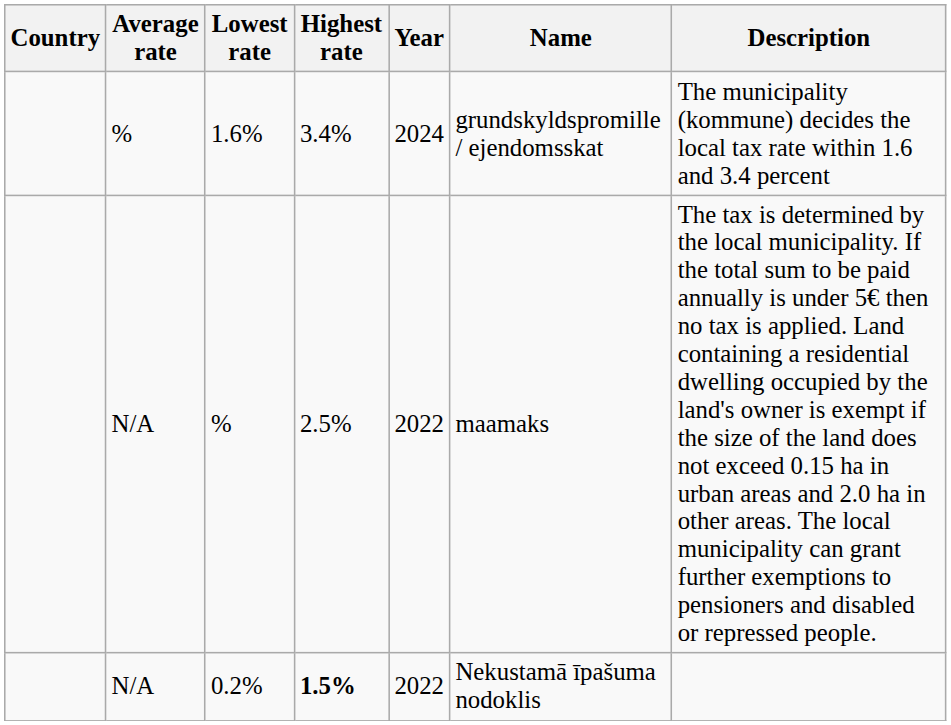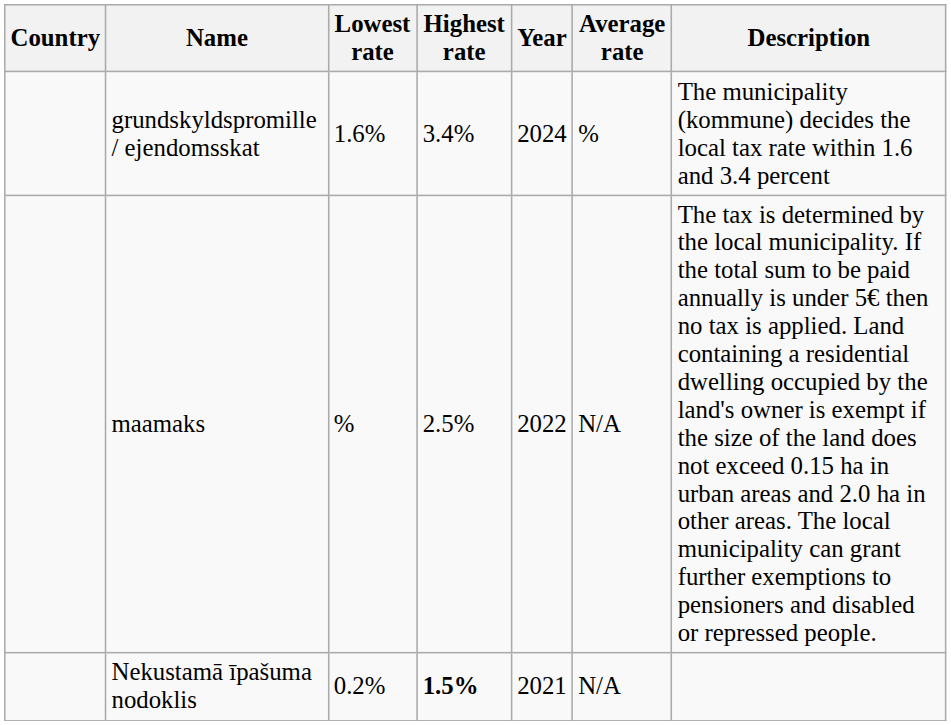 <table class="wikitable sortable">
 <tr>
 <th scope="col;" style="width: 8%;">Country</th>
-<th>Average rate</th>
+<th>Name</th>
 <th>Lowest rate</th>
 <th>Highest rate</th>
 <th>Year</th>
-<th>Name</th>
+<th>Average rate</th>
 <th class="unsortable">Description</th>
 </tr>
 <tr>
 <td></td>
-<td>%</td>
+<td>grundskyldspromille / ejendomsskat</td>
 <td>1.6%</td>
 <td>3.4%</td>
 <td>2024</td>
-<td>grundskyldspromille / ejendomsskat</td>
+<td>%</td>
 <td>The municipality (kommune) decides the local tax rate within 1.6 and 3.4 percent</td>
 </tr>
 <tr>
 <td></td>
-<td>N/A</td>
+<td>maamaks</td>
 <td>%</td>
 <td>2.5%</td>
 <td>2022</td>
-<td>maamaks</td>
+<td>N/A</td>
 <td>The tax is determined by the local municipality. If the total sum to be paid annually is under 5€ then no tax is applied. Land containing a residential dwelling occupied by the land's owner is exempt if the size of the land does not exceed 0.15 ha in urban areas and 2.0 ha in other areas. The local municipality can grant further exemptions to pensioners and disabled or repressed people.</td>
 </tr>
 <tr>
 <td></td>
-<td>N/A</td>
+<td>Nekustamā īpašuma nodoklis</td>
 <td>0.2%</td>
 <td><strong>1.5%</strong></td>
-<td>2022</td>
-<td>Nekustamā īpašuma nodoklis</td>
+<td>2021</td>
+<td>N/A</td>
 <td></td>
 </tr>
 </table>
